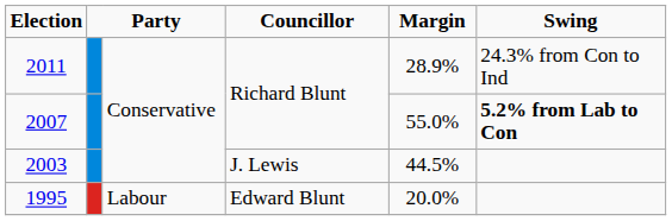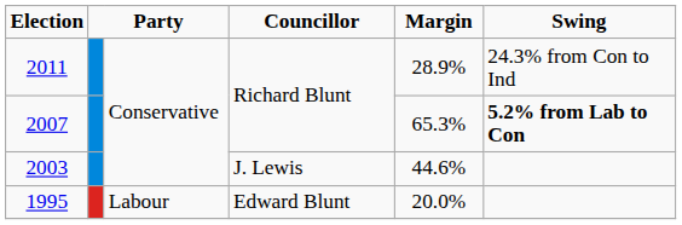 <table class="wikitable" border="1">
 <tr>
 <td width=50 align="center"><strong>Election</strong></td>
 <td width=100 align="center" colspan="2"><strong>Party</strong></td>
 <td width=120 align="center"><strong>Councillor</strong></td>
 <td width=60 align="center"><strong>Margin</strong></td>
 <td width=140 align="center"><strong>Swing</strong></td>
 </tr>
 <tr>
 <td align="center"><a href='#'>2011</a></td>
 <td bgcolor="#0087DC"> </td>
 <td rowspan="3">Conservative</td>
 <td rowspan="2">Richard Blunt</td>
 <td align="center">28.9%</td>
 <td>24.3% from Con to Ind</td>
 </tr>
 <tr>
 <td align="center"><a href='#'>2007</a></td>
 <td bgcolor="#0087DC"> </td>
-<td align="center">55.0%</td>
+<td align="center">65.3%</td>
 <td><strong>5.2% from Lab to Con</strong></td>
 </tr>
 <tr>
 <td align="center"><a href='#'>2003</a></td>
 <td bgcolor="#0087DC"> </td>
 <td>J. Lewis</td>
-<td align="center">44.5%</td>
+<td align="center">44.6%</td>
 <td></td>
 </tr>
 <tr>
 <td align="center"><a href='#'>1995</a></td>
 <td bgcolor="#DC241F"> </td>
 <td>Labour</td>
 <td>Edward Blunt</td>
 <td align="center">20.0%</td>
 <td></td>
 </tr>
 <tr>
 </tr>
 </table>
